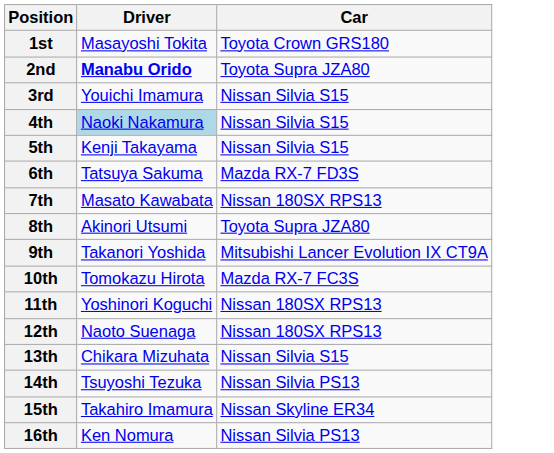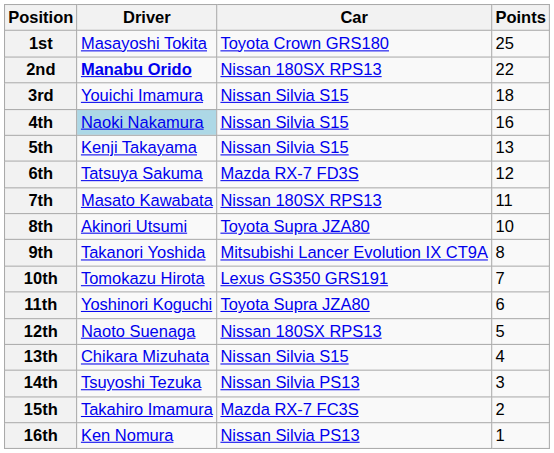 <table class="wikitable">
 <tr>
 <th>Position</th>
 <th>Driver</th>
 <th>Car</th>
+<th>Points</th>
 </tr>
 <tr>
 <th>1st</th>
 <td><a href='#'>Masayoshi Tokita</a></td>
 <td><a href='#'>Toyota Crown GRS180</a></td>
+<td>25</td>
 </tr>
 <tr>
 <th>2nd</th>
 <td><strong><a href='#'>Manabu Orido</a></strong></td>
-<td><a href='#'>Toyota Supra JZA80</a></td>
+<td><a href='#'>Nissan 180SX RPS13</a></td>
+<td><span>22</span></td>
 </tr>
 <tr>
 <th>3rd</th>
 <td><a href='#'>Youichi Imamura</a></td>
 <td><a href='#'>Nissan Silvia S15</a></td>
+<td>18</td>
 </tr>
 <tr>
 <th>4th</th>
 <td style="background: lightblue;"><a href='#'>Naoki Nakamura</a></td>
 <td><a href='#'>Nissan Silvia S15</a></td>
+<td>16</td>
 </tr>
 <tr>
 <th>5th</th>
 <td><a href='#'>Kenji Takayama</a></td>
 <td><a href='#'>Nissan Silvia S15</a></td>
+<td>13</td>
 </tr>
 <tr>
 <th>6th</th>
 <td><a href='#'>Tatsuya Sakuma</a></td>
 <td><a href='#'>Mazda RX-7 FD3S</a></td>
+<td>12</td>
 </tr>
 <tr>
 <th>7th</th>
 <td><a href='#'>Masato Kawabata</a></td>
 <td><a href='#'>Nissan 180SX RPS13</a></td>
+<td>11</td>
 </tr>
 <tr>
 <th>8th</th>
 <td><a href='#'>Akinori Utsumi</a></td>
 <td><a href='#'>Toyota Supra JZA80</a></td>
+<td>10</td>
 </tr>
 <tr>
 <th>9th</th>
 <td><a href='#'>Takanori Yoshida</a></td>
 <td><a href='#'>Mitsubishi Lancer Evolution IX CT9A</a></td>
+<td>8</td>
 </tr>
 <tr>
 <th>10th</th>
 <td><a href='#'>Tomokazu Hirota</a></td>
-<td><a href='#'>Mazda RX-7 FC3S</a></td>
+<td><a href='#'>Lexus GS350 GRS191</a></td>
+<td>7</td>
 </tr>
 <tr>
 <th>11th</th>
 <td><a href='#'>Yoshinori Koguchi</a></td>
-<td><a href='#'>Nissan 180SX RPS13</a></td>
+<td><a href='#'>Toyota Supra JZA80</a></td>
+<td>6</td>
 </tr>
 <tr>
 <th>12th</th>
 <td><a href='#'>Naoto Suenaga</a></td>
 <td><a href='#'>Nissan 180SX RPS13</a></td>
+<td>5</td>
 </tr>
 <tr>
 <th>13th</th>
 <td><a href='#'>Chikara Mizuhata</a></td>
 <td><a href='#'>Nissan Silvia S15</a></td>
+<td>4</td>
 </tr>
 <tr>
 <th>14th</th>
 <td><a href='#'>Tsuyoshi Tezuka</a></td>
 <td><a href='#'>Nissan Silvia PS13</a></td>
+<td>3</td>
 </tr>
 <tr>
 <th>15th</th>
 <td><a href='#'>Takahiro Imamura</a></td>
-<td><a href='#'>Nissan Skyline ER34</a></td>
+<td><a href='#'>Mazda RX-7 FC3S</a></td>
+<td>2</td>
 </tr>
 <tr>
 <th>16th</th>
 <td><a href='#'>Ken Nomura</a></td>
 <td><a href='#'>Nissan Silvia PS13</a></td>
+<td>1</td>
 </tr>
 </table>
